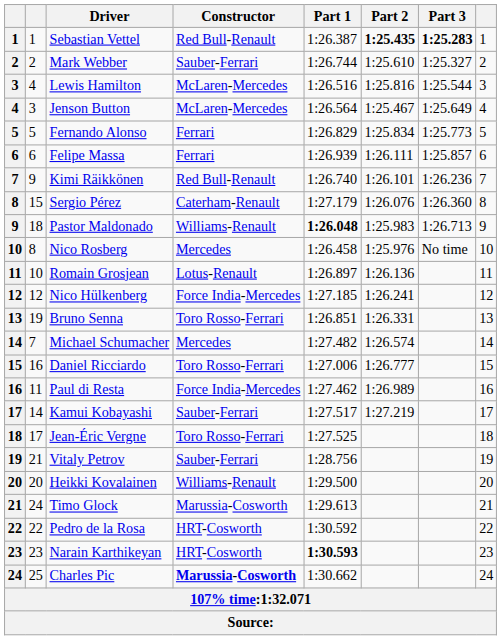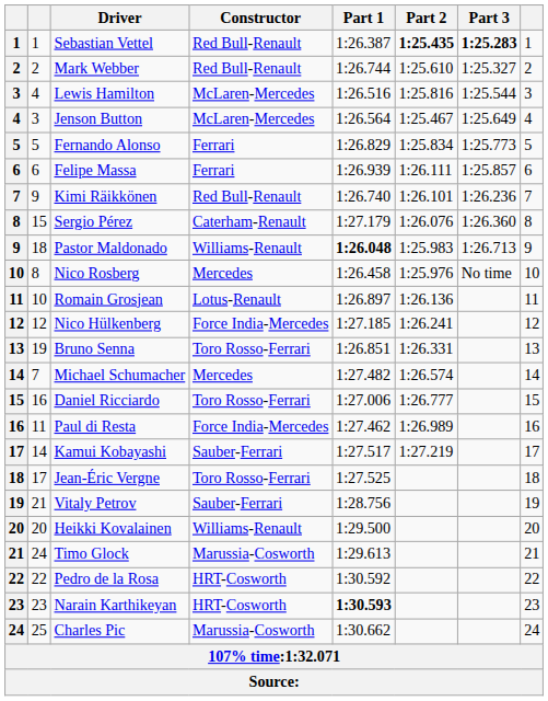 <table class="wikitable sortable" style="font-size:85%">
 <tr>
 <th></th>
 <th></th>
 <th>Driver</th>
 <th>Constructor</th>
 <th>Part 1</th>
 <th>Part 2</th>
 <th>Part 3</th>
 <th></th>
 </tr>
 <tr>
 <th>1</th>
 <td>1</td>
 <td> <a href='#'>Sebastian Vettel</a></td>
 <td><a href='#'>Red Bull</a>-<a href='#'>Renault</a></td>
 <td>1:26.387</td>
 <td><strong>1:25.435</strong></td>
 <td><strong>1:25.283</strong></td>
 <td>1</td>
 </tr>
 <tr>
 <th>2</th>
 <td>2</td>
 <td> <a href='#'>Mark Webber</a></td>
-<td><a href='#'>Sauber</a>-<a href='#'>Ferrari</a></td>
+<td><a href='#'>Red Bull</a>-<a href='#'>Renault</a></td>
 <td>1:26.744</td>
 <td>1:25.610</td>
 <td>1:25.327</td>
 <td>2</td>
 </tr>
 <tr>
 <th>3</th>
 <td>4</td>
 <td> <a href='#'>Lewis Hamilton</a></td>
 <td><a href='#'>McLaren</a>-<a href='#'>Mercedes</a></td>
 <td>1:26.516</td>
 <td>1:25.816</td>
 <td>1:25.544</td>
 <td>3</td>
 </tr>
 <tr>
 <th>4</th>
 <td>3</td>
 <td> <a href='#'>Jenson Button</a></td>
 <td><a href='#'>McLaren</a>-<a href='#'>Mercedes</a></td>
 <td>1:26.564</td>
 <td>1:25.467</td>
 <td>1:25.649</td>
 <td>4</td>
 </tr>
 <tr>
 <th>5</th>
 <td>5</td>
 <td> <a href='#'>Fernando Alonso</a></td>
 <td><a href='#'>Ferrari</a></td>
 <td>1:26.829</td>
 <td>1:25.834</td>
 <td>1:25.773</td>
 <td>5</td>
 </tr>
 <tr>
 <th>6</th>
 <td>6</td>
 <td> <a href='#'>Felipe Massa</a></td>
 <td><a href='#'>Ferrari</a></td>
 <td>1:26.939</td>
 <td>1:26.111</td>
 <td>1:25.857</td>
 <td>6</td>
 </tr>
 <tr>
 <th>7</th>
 <td>9</td>
 <td> <a href='#'>Kimi Räikkönen</a></td>
 <td><a href='#'>Red Bull</a>-<a href='#'>Renault</a></td>
 <td>1:26.740</td>
 <td>1:26.101</td>
 <td>1:26.236</td>
 <td>7</td>
 </tr>
 <tr>
 <th>8</th>
 <td>15</td>
 <td> <a href='#'>Sergio Pérez</a></td>
 <td><a href='#'>Caterham</a>-<a href='#'>Renault</a></td>
 <td>1:27.179</td>
 <td>1:26.076</td>
 <td>1:26.360</td>
 <td>8</td>
 </tr>
 <tr>
 <th>9</th>
 <td>18</td>
 <td> <a href='#'>Pastor Maldonado</a></td>
 <td><a href='#'>Williams</a>-<a href='#'>Renault</a></td>
 <td><strong>1:26.048</strong></td>
 <td>1:25.983</td>
 <td>1:26.713</td>
 <td>9</td>
 </tr>
 <tr>
 <th>10</th>
 <td>8</td>
 <td> <a href='#'>Nico Rosberg</a></td>
 <td><a href='#'>Mercedes</a></td>
 <td>1:26.458</td>
 <td>1:25.976</td>
 <td>No time</td>
 <td>10</td>
 </tr>
 <tr>
 <th>11</th>
 <td>10</td>
 <td> <a href='#'>Romain Grosjean</a></td>
 <td><a href='#'>Lotus</a>-<a href='#'>Renault</a></td>
 <td>1:26.897</td>
 <td>1:26.136</td>
 <td></td>
 <td>11</td>
 </tr>
 <tr>
 <th>12</th>
 <td>12</td>
 <td> <a href='#'>Nico Hülkenberg</a></td>
 <td><a href='#'>Force India</a>-<a href='#'>Mercedes</a></td>
 <td>1:27.185</td>
 <td>1:26.241</td>
 <td></td>
 <td>12</td>
 </tr>
 <tr>
 <th>13</th>
 <td>19</td>
 <td> <a href='#'>Bruno Senna</a></td>
 <td><a href='#'>Toro Rosso</a>-<a href='#'>Ferrari</a></td>
 <td>1:26.851</td>
 <td>1:26.331</td>
 <td></td>
 <td>13</td>
 </tr>
 <tr>
 <th>14</th>
 <td>7</td>
 <td> <a href='#'>Michael Schumacher</a></td>
 <td><a href='#'>Mercedes</a></td>
 <td>1:27.482</td>
 <td>1:26.574</td>
 <td></td>
 <td>14</td>
 </tr>
 <tr>
 <th>15</th>
 <td>16</td>
 <td> <a href='#'>Daniel Ricciardo</a></td>
 <td><a href='#'>Toro Rosso</a>-<a href='#'>Ferrari</a></td>
 <td>1:27.006</td>
 <td>1:26.777</td>
 <td></td>
 <td>15</td>
 </tr>
 <tr>
 <th>16</th>
 <td>11</td>
 <td> <a href='#'>Paul di Resta</a></td>
 <td><a href='#'>Force India</a>-<a href='#'>Mercedes</a></td>
 <td>1:27.462</td>
 <td>1:26.989</td>
 <td></td>
 <td>16</td>
 </tr>
 <tr>
 <th>17</th>
 <td>14</td>
 <td> <a href='#'>Kamui Kobayashi</a></td>
 <td><a href='#'>Sauber</a>-<a href='#'>Ferrari</a></td>
 <td>1:27.517</td>
 <td>1:27.219</td>
 <td></td>
 <td>17</td>
 </tr>
 <tr>
 <th>18</th>
 <td>17</td>
 <td> <a href='#'>Jean-Éric Vergne</a></td>
 <td><a href='#'>Toro Rosso</a>-<a href='#'>Ferrari</a></td>
 <td>1:27.525</td>
 <td></td>
 <td></td>
 <td>18</td>
 </tr>
 <tr>
 <th>19</th>
 <td>21</td>
 <td> <a href='#'>Vitaly Petrov</a></td>
 <td><a href='#'>Sauber</a>-<a href='#'>Ferrari</a></td>
 <td>1:28.756</td>
 <td></td>
 <td></td>
 <td>19</td>
 </tr>
 <tr>
 <th>20</th>
 <td>20</td>
 <td> <a href='#'>Heikki Kovalainen</a></td>
 <td><a href='#'>Williams</a>-<a href='#'>Renault</a></td>
 <td>1:29.500</td>
 <td></td>
 <td></td>
 <td>20</td>
 </tr>
 <tr>
 <th>21</th>
 <td>24</td>
 <td> <a href='#'>Timo Glock</a></td>
 <td><a href='#'>Marussia</a>-<a href='#'>Cosworth</a></td>
 <td>1:29.613</td>
 <td></td>
 <td></td>
 <td>21</td>
 </tr>
 <tr>
 <th>22</th>
 <td>22</td>
 <td> <a href='#'>Pedro de la Rosa</a></td>
 <td><a href='#'>HRT</a>-<a href='#'>Cosworth</a></td>
 <td>1:30.592</td>
 <td></td>
 <td></td>
 <td>22</td>
 </tr>
 <tr>
 <th>23</th>
 <td>23</td>
 <td> <a href='#'>Narain Karthikeyan</a></td>
 <td><a href='#'>HRT</a>-<a href='#'>Cosworth</a></td>
 <td><strong>1:30.593</strong></td>
 <td></td>
 <td></td>
 <td>23</td>
 </tr>
 <tr>
 <th>24</th>
 <td>25</td>
 <td> <a href='#'>Charles Pic</a></td>
-<td><strong><a href='#'>Marussia</a>-<a href='#'>Cosworth</a></strong></td>
+<td><a href='#'>Marussia</a>-<a href='#'>Cosworth</a></td>
 <td>1:30.662</td>
 <td></td>
 <td></td>
 <td>24</td>
 </tr>
 <tr>
 <th colspan=8><a href='#'>107% time</a>:1:32.071</th>
 </tr>
 <tr>
 <th colspan=8>Source:</th>
 </tr>
 </table>
